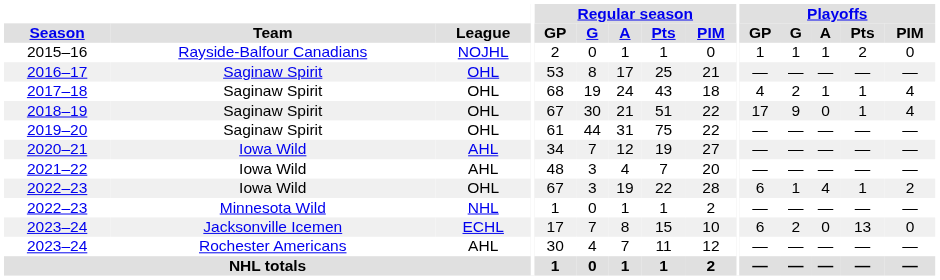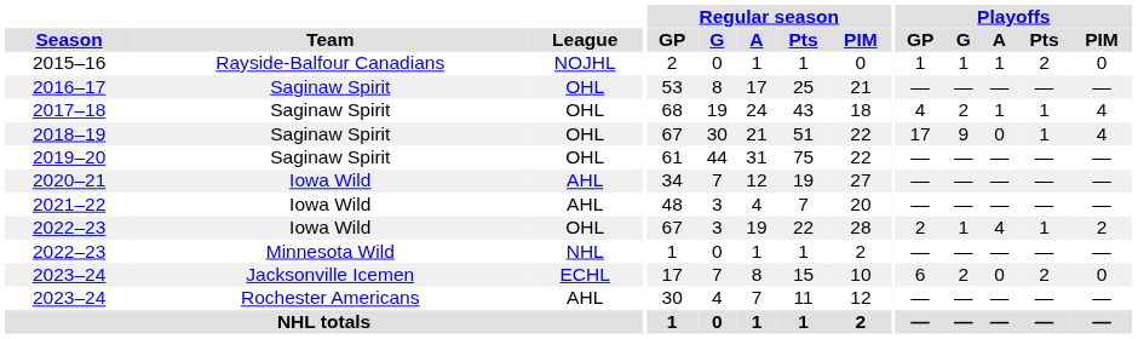 <table border="0" cellpadding="1" cellspacing="0" style="text-align:center; width:60em">
 <tr bgcolor="#e0e0e0">
 <th colspan="3" bgcolor="#ffffff"></th>
 <th rowspan="99" bgcolor="#ffffff"></th>
 <th colspan="5"><a href='#'>Regular season</a></th>
 <th rowspan="99" bgcolor="#ffffff"></th>
 <th colspan="5"><a href='#'>Playoffs</a></th>
 </tr>
 <tr bgcolor="#e0e0e0">
 <th><a href='#'>Season</a></th>
 <th>Team</th>
 <th>League</th>
 <th>GP</th>
 <th><a href='#'>G</a></th>
 <th><a href='#'>A</a></th>
 <th><a href='#'>Pts</a></th>
 <th><a href='#'>PIM</a></th>
 <th>GP</th>
 <th>G</th>
 <th>A</th>
 <th>Pts</th>
 <th>PIM</th>
 </tr>
 <tr>
 <td>2015–16</td>
 <td><a href='#'>Rayside-Balfour Canadians</a></td>
 <td><a href='#'>NOJHL</a></td>
 <td>2</td>
 <td>0</td>
 <td>1</td>
 <td>1</td>
 <td>0</td>
 <td>1</td>
 <td>1</td>
 <td>1</td>
 <td>2</td>
 <td>0</td>
 </tr>
 <tr bgcolor="#f0f0f0">
 <td><a href='#'>2016–17</a></td>
 <td><a href='#'>Saginaw Spirit</a></td>
 <td><a href='#'>OHL</a></td>
 <td>53</td>
 <td>8</td>
 <td>17</td>
 <td>25</td>
 <td>21</td>
 <td>—</td>
 <td>—</td>
 <td>—</td>
 <td>—</td>
 <td>—</td>
 </tr>
 <tr>
 <td><a href='#'>2017–18</a></td>
 <td>Saginaw Spirit</td>
 <td>OHL</td>
 <td>68</td>
 <td>19</td>
 <td>24</td>
 <td>43</td>
 <td>18</td>
 <td>4</td>
 <td>2</td>
 <td>1</td>
 <td>1</td>
 <td>4</td>
 </tr>
 <tr bgcolor="#f0f0f0">
 <td><a href='#'>2018–19</a></td>
 <td>Saginaw Spirit</td>
 <td>OHL</td>
 <td>67</td>
 <td>30</td>
 <td>21</td>
 <td>51</td>
 <td>22</td>
 <td>17</td>
 <td>9</td>
 <td>0</td>
 <td>1</td>
 <td>4</td>
 </tr>
 <tr>
 <td><a href='#'>2019–20</a></td>
 <td>Saginaw Spirit</td>
 <td>OHL</td>
 <td>61</td>
 <td>44</td>
 <td>31</td>
 <td>75</td>
 <td>22</td>
 <td>—</td>
 <td>—</td>
 <td>—</td>
 <td>—</td>
 <td>—</td>
 </tr>
 <tr bgcolor="#f0f0f0">
 <td><a href='#'>2020–21</a></td>
 <td><a href='#'>Iowa Wild</a></td>
 <td><a href='#'>AHL</a></td>
 <td>34</td>
 <td>7</td>
 <td>12</td>
 <td>19</td>
 <td>27</td>
 <td>—</td>
 <td>—</td>
 <td>—</td>
 <td>—</td>
 <td>—</td>
 </tr>
 <tr>
 <td><a href='#'>2021–22</a></td>
 <td>Iowa Wild</td>
 <td>AHL</td>
 <td>48</td>
 <td>3</td>
 <td>4</td>
 <td>7</td>
 <td>20</td>
 <td>—</td>
 <td>—</td>
 <td>—</td>
 <td>—</td>
 <td>—</td>
 </tr>
 <tr bgcolor="#f0f0f0">
 <td><a href='#'>2022–23</a></td>
 <td>Iowa Wild</td>
 <td>OHL</td>
 <td>67</td>
 <td>3</td>
 <td>19</td>
 <td>22</td>
 <td>28</td>
-<td>6</td>
+<td>2</td>
 <td>1</td>
 <td>4</td>
 <td>1</td>
 <td>2</td>
 </tr>
 <tr>
 <td><a href='#'>2022–23</a></td>
 <td><a href='#'>Minnesota Wild</a></td>
 <td><a href='#'>NHL</a></td>
 <td>1</td>
 <td>0</td>
 <td>1</td>
 <td>1</td>
 <td>2</td>
 <td>—</td>
 <td>—</td>
 <td>—</td>
 <td>—</td>
 <td>—</td>
 </tr>
 <tr bgcolor="#f0f0f0">
 <td><a href='#'>2023–24</a></td>
 <td><a href='#'>Jacksonville Icemen</a></td>
 <td><a href='#'>ECHL</a></td>
 <td>17</td>
 <td>7</td>
 <td>8</td>
 <td>15</td>
 <td>10</td>
 <td>6</td>
 <td>2</td>
 <td>0</td>
-<td>13</td>
+<td>2</td>
 <td>0</td>
 </tr>
 <tr>
 <td><a href='#'>2023–24</a></td>
 <td><a href='#'>Rochester Americans</a></td>
 <td>AHL</td>
 <td>30</td>
 <td>4</td>
 <td>7</td>
 <td>11</td>
 <td>12</td>
 <td>—</td>
 <td>—</td>
 <td>—</td>
 <td>—</td>
 <td>—</td>
 </tr>
 <tr bgcolor="#e0e0e0">
 <th colspan="3">NHL totals</th>
 <th>1</th>
 <th>0</th>
 <th>1</th>
 <th>1</th>
 <th>2</th>
 <th>—</th>
 <th>—</th>
 <th>—</th>
 <th>—</th>
 <th>—</th>
 </tr>
 </table>
